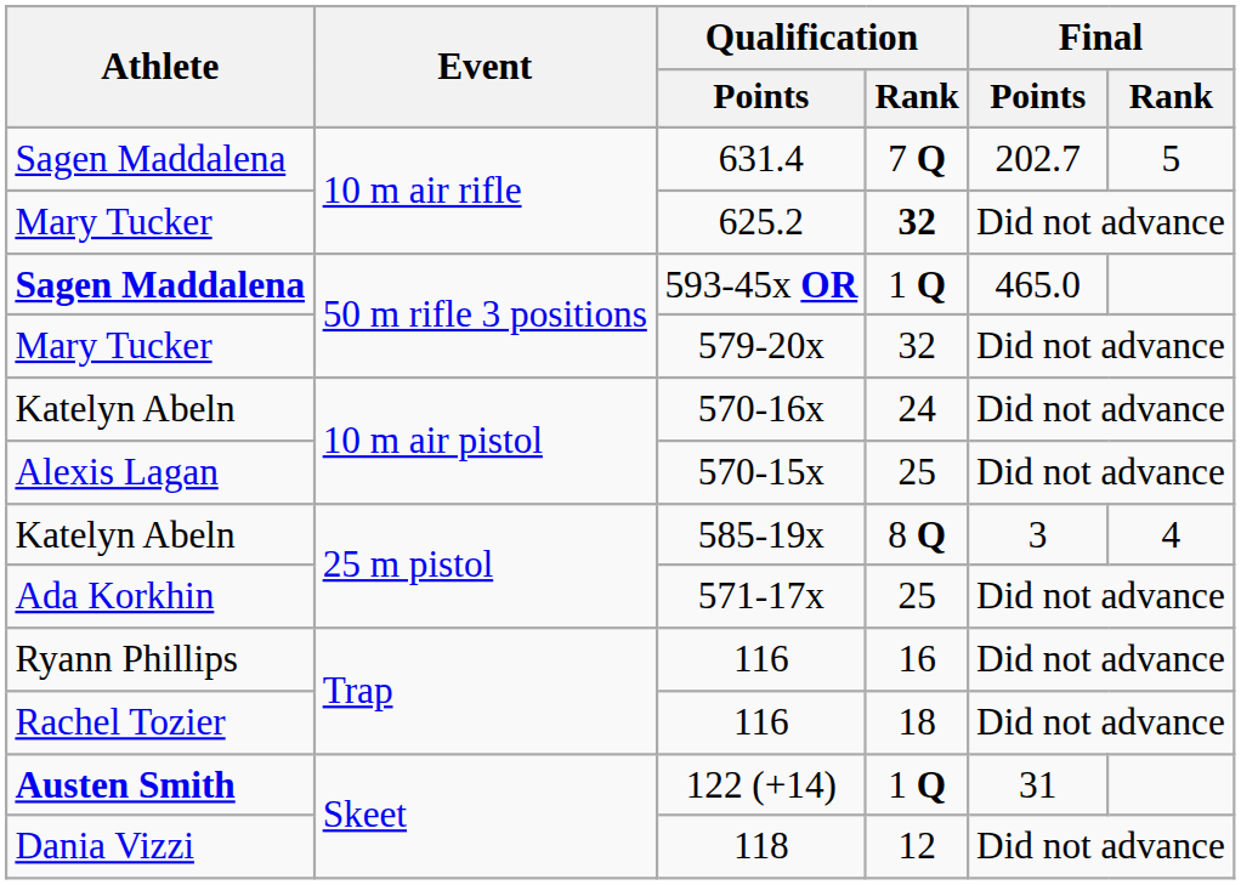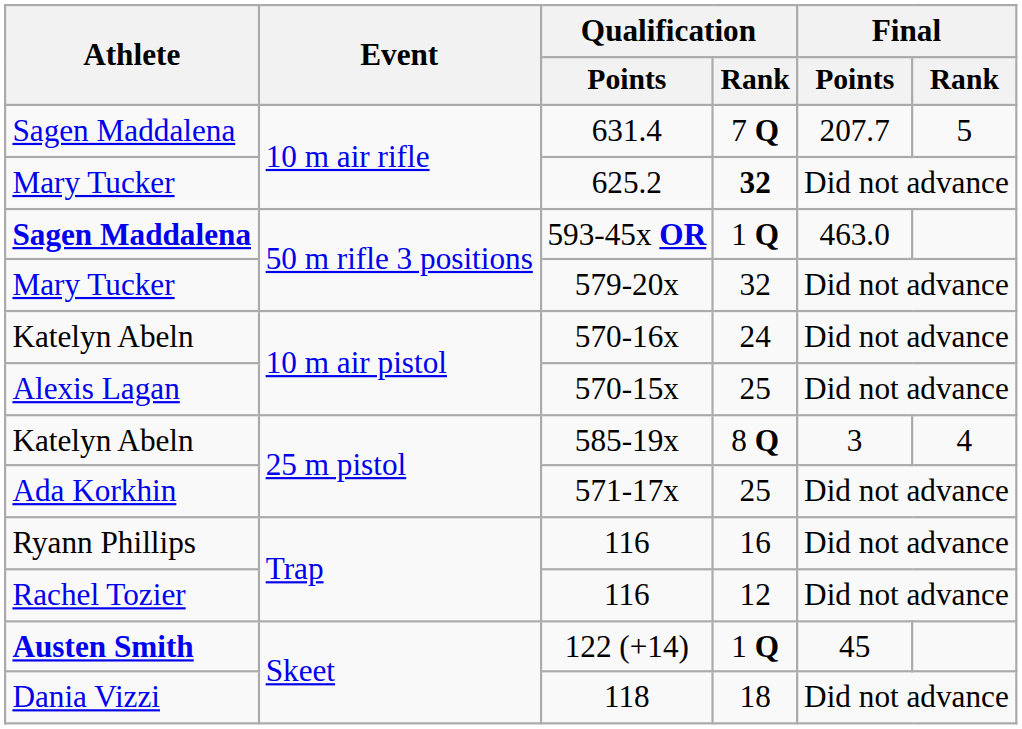 <table class=wikitable style=font-size:90%;text-align:center>
 <tr>
 <th rowspan=2>Athlete</th>
 <th rowspan=2>Event</th>
 <th colspan=2>Qualification</th>
 <th colspan=2>Final</th>
 </tr>
 <tr style=font-size:95%>
 <th>Points</th>
 <th>Rank</th>
 <th>Points</th>
 <th>Rank</th>
 </tr>
 <tr>
 <td align=left><a href='#'>Sagen Maddalena</a></td>
 <td align=left rowspan=2><a href='#'>10 m air rifle</a></td>
 <td>631.4</td>
 <td>7 <strong>Q</strong></td>
-<td>202.7</td>
+<td>207.7</td>
 <td>5</td>
 </tr>
 <tr>
 <td align=left><a href='#'>Mary Tucker</a></td>
 <td>625.2</td>
 <td><strong>32</strong></td>
 <td colspan=2>Did not advance</td>
 </tr>
 <tr>
 <td align=left><strong><a href='#'>Sagen Maddalena</a></strong></td>
 <td align=left rowspan=2><a href='#'>50 m rifle 3 positions</a></td>
 <td>593-45x <strong><a href='#'>OR</a></strong></td>
 <td>1 <strong>Q</strong></td>
-<td>465.0</td>
+<td>463.0</td>
 <td></td>
 </tr>
 <tr>
 <td align=left><a href='#'>Mary Tucker</a></td>
 <td>579-20x</td>
 <td>32</td>
 <td colspan=2>Did not advance</td>
 </tr>
 <tr>
 <td align=left>Katelyn Abeln</td>
 <td align=left rowspan=2><a href='#'>10 m air pistol</a></td>
 <td>570-16x</td>
 <td>24</td>
 <td colspan=2>Did not advance</td>
 </tr>
 <tr>
 <td align=left><a href='#'>Alexis Lagan</a></td>
 <td>570-15x</td>
 <td>25</td>
 <td colspan=2>Did not advance</td>
 </tr>
 <tr>
 <td align=left>Katelyn Abeln</td>
 <td align=left rowspan=2><a href='#'>25 m pistol</a></td>
 <td>585-19x</td>
 <td>8 <strong>Q</strong></td>
 <td>3</td>
 <td>4</td>
 </tr>
 <tr>
 <td align=left><a href='#'>Ada Korkhin</a></td>
 <td>571-17x</td>
 <td>25</td>
 <td colspan=2>Did not advance</td>
 </tr>
 <tr>
 <td align=left>Ryann Phillips</td>
 <td align=left rowspan=2><a href='#'>Trap</a></td>
 <td>116</td>
 <td>16</td>
 <td colspan=2>Did not advance</td>
 </tr>
 <tr>
 <td align=left><a href='#'>Rachel Tozier</a></td>
 <td>116</td>
-<td>18</td>
+<td>12</td>
 <td colspan=2>Did not advance</td>
 </tr>
 <tr>
 <td align=left><strong><a href='#'>Austen Smith</a></strong></td>
 <td align=left rowspan=2><a href='#'>Skeet</a></td>
 <td>122 (+14)</td>
 <td>1 <strong>Q</strong></td>
-<td>31</td>
+<td>45</td>
 <td></td>
 </tr>
 <tr>
 <td align=left><a href='#'>Dania Vizzi</a></td>
 <td>118</td>
-<td>12</td>
+<td>18</td>
 <td colspan=2>Did not advance</td>
 </tr>
 </table>
